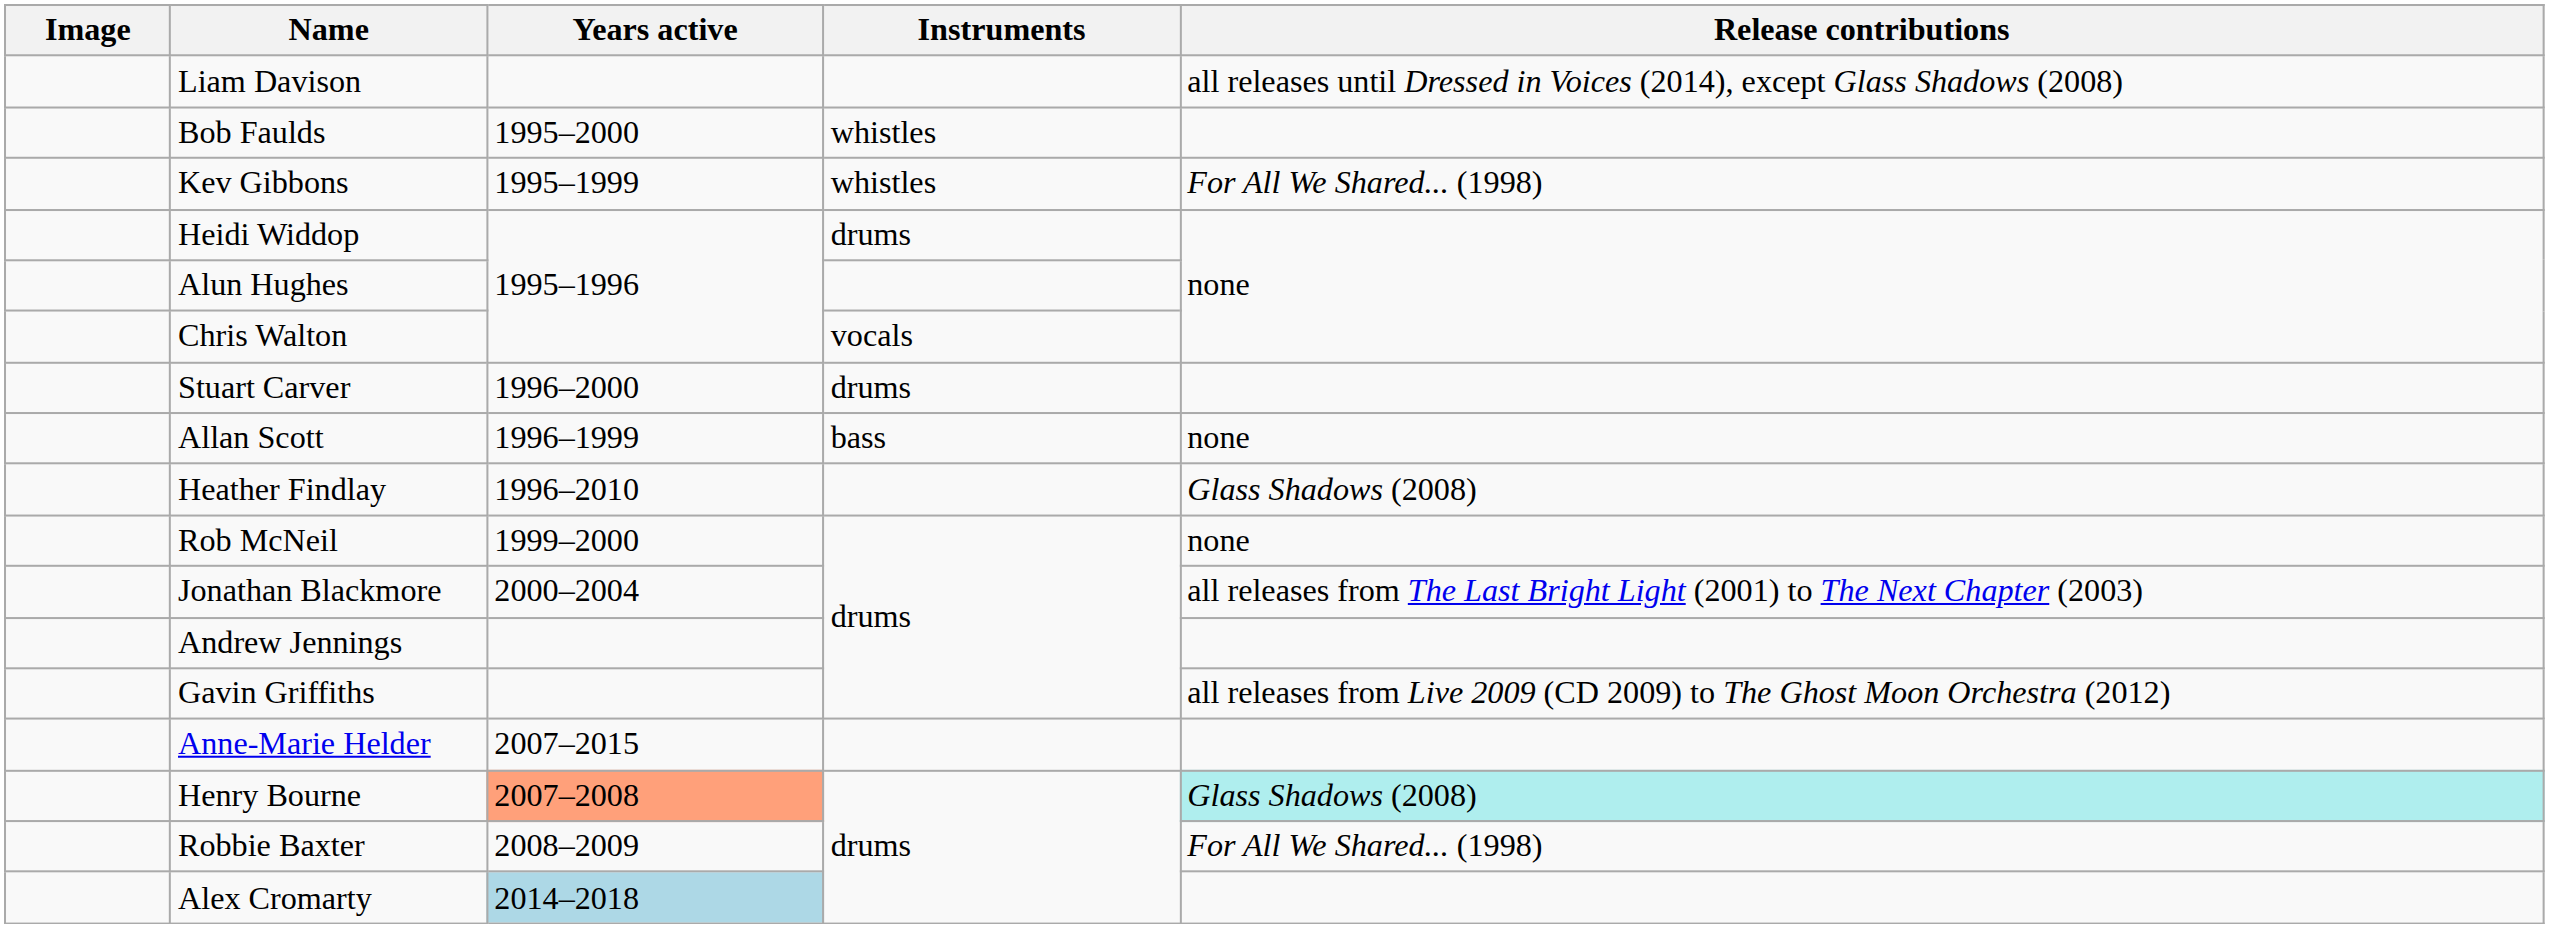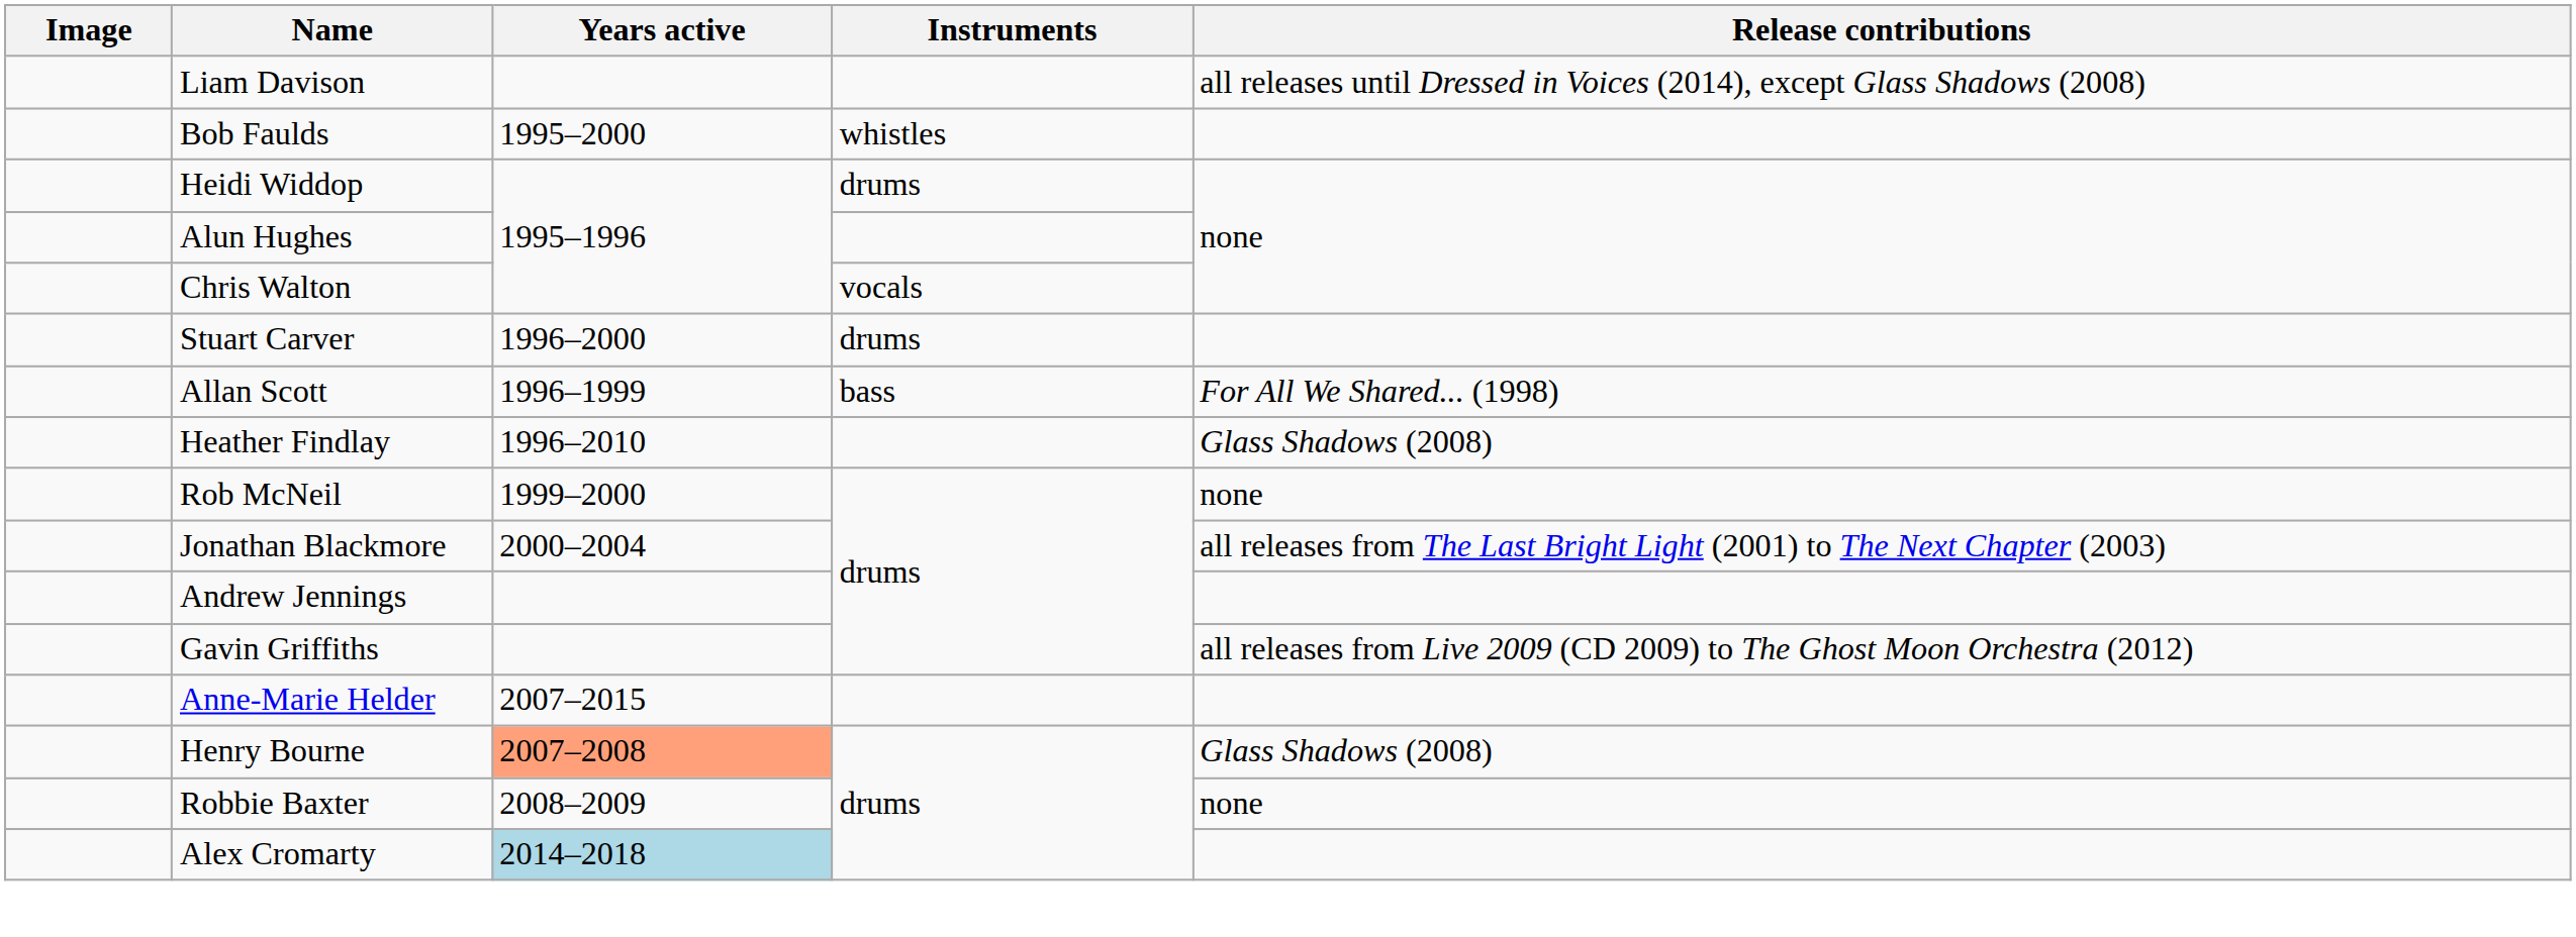 <table class="wikitable" width="100%" border="1">
 <tr>
 <th width="75">Image</th>
 <th width="150">Name</th>
 <th width="160">Years active</th>
 <th width="170">Instruments</th>
 <th>Release contributions</th>
 </tr>
 <tr>
 <td></td>
 <td>Liam Davison</td>
 <td></td>
 <td></td>
 <td>all releases until <em>Dressed in Voices</em> (2014), except <em>Glass Shadows</em> (2008)</td>
 </tr>
 <tr>
 <td></td>
 <td>Bob Faulds</td>
 <td>1995–2000</td>
 <td>whistles</td>
 <td></td>
-</tr>
-<tr>
-<td></td>
-<td>Kev Gibbons</td>
-<td>1995–1999</td>
-<td>whistles</td>
-<td><em>For All We Shared...</em> (1998)</td>
 </tr>
 <tr>
 <td></td>
 <td>Heidi Widdop</td>
 <td rowspan="3">1995–1996</td>
 <td>drums</td>
 <td rowspan="3">none</td>
 </tr>
 <tr>
 <td></td>
 <td>Alun Hughes</td>
 <td></td>
 </tr>
 <tr>
 <td></td>
 <td>Chris Walton</td>
 <td>vocals</td>
 </tr>
 <tr>
 <td></td>
 <td>Stuart Carver</td>
 <td>1996–2000</td>
 <td>drums</td>
 <td></td>
 </tr>
 <tr>
 <td></td>
 <td>Allan Scott</td>
 <td>1996–1999</td>
 <td>bass</td>
-<td>none</td>
+<td><em>For All We Shared...</em> (1998)</td>
 </tr>
 <tr>
 <td></td>
 <td>Heather Findlay</td>
 <td>1996–2010</td>
 <td></td>
 <td><em>Glass Shadows</em> (2008)</td>
 </tr>
 <tr>
 <td></td>
 <td>Rob McNeil</td>
 <td>1999–2000</td>
 <td rowspan="4">drums</td>
 <td>none</td>
 </tr>
 <tr>
 <td></td>
 <td>Jonathan Blackmore</td>
 <td>2000–2004</td>
 <td>all releases from <em><a href='#'>The Last Bright Light</a></em> (2001) to <em><a href='#'>The Next Chapter</a></em> (2003)</td>
 </tr>
 <tr>
 <td></td>
 <td>Andrew Jennings</td>
 <td></td>
 <td></td>
 </tr>
 <tr>
 <td></td>
 <td>Gavin Griffiths</td>
 <td></td>
 <td>all releases from <em>Live 2009</em> (CD 2009) to <em>The Ghost Moon Orchestra</em> (2012)</td>
 </tr>
 <tr>
 <td></td>
 <td><a href='#'>Anne-Marie Helder</a></td>
 <td>2007–2015</td>
 <td></td>
 <td></td>
 </tr>
 <tr>
 <td></td>
 <td>Henry Bourne</td>
 <td style="background: lightsalmon;">2007–2008</td>
 <td rowspan="3">drums</td>
-<td style="background: paleturquoise;"><em>Glass Shadows</em> (2008)</td>
+<td><em>Glass Shadows</em> (2008)</td>
 </tr>
 <tr>
 <td></td>
 <td>Robbie Baxter</td>
 <td>2008–2009</td>
-<td><em>For All We Shared...</em> (1998)</td>
+<td>none</td>
 </tr>
 <tr>
 <td></td>
 <td>Alex Cromarty</td>
 <td style="background: lightblue;">2014–2018 </td>
 <td></td>
 </tr>
 </table>
